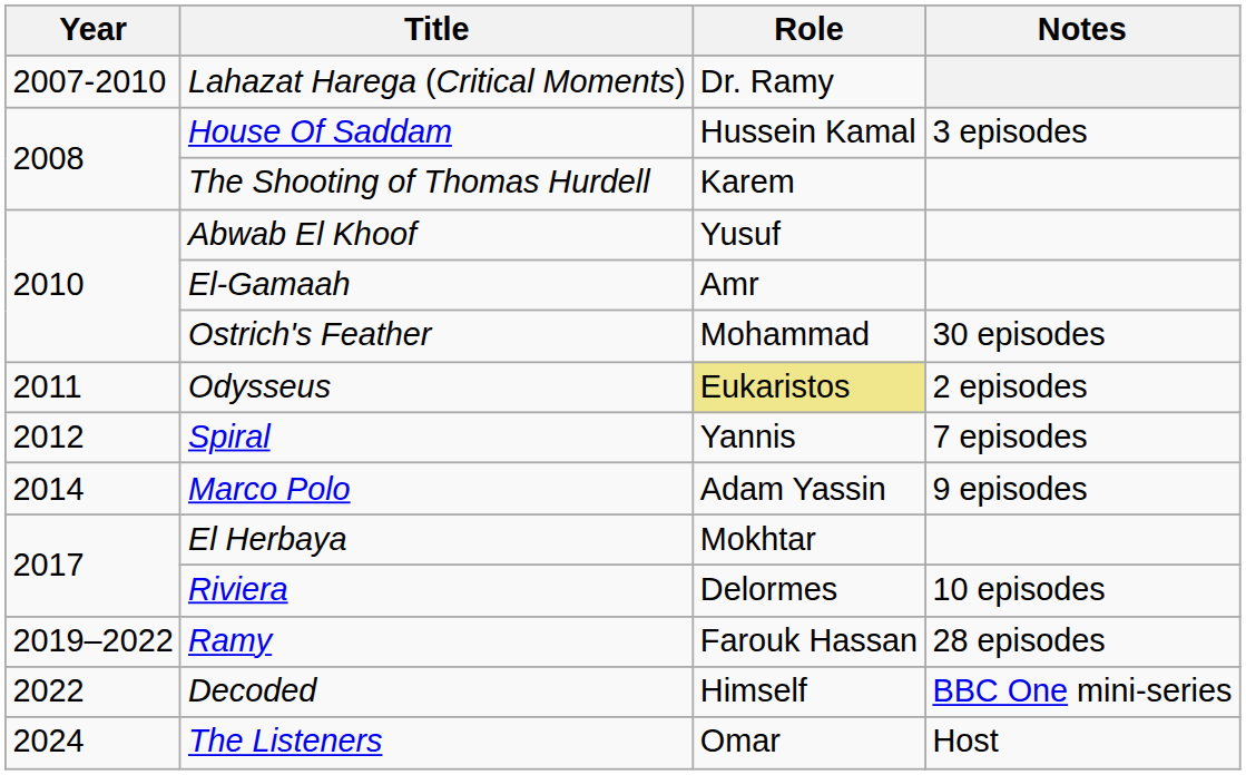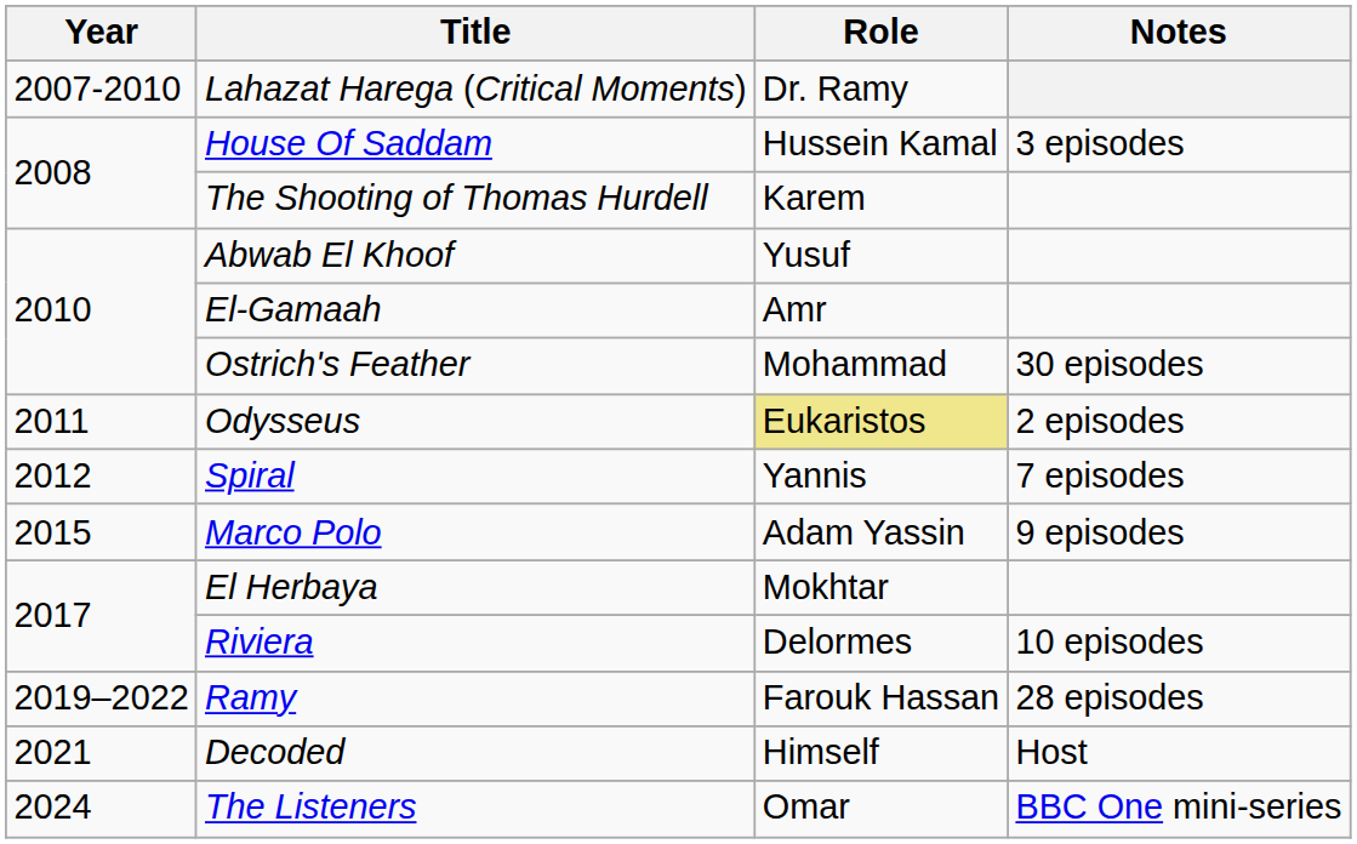 <table class="wikitable">
 <tr>
 <th>Year</th>
 <th>Title</th>
 <th>Role</th>
 <th>Notes</th>
 </tr>
 <tr>
 <td>2007-2010</td>
 <td><em>Lahazat Harega</em> (<em>Critical Moments</em>)</td>
 <td>Dr. Ramy</td>
 <th></th>
 </tr>
 <tr>
 <td rowspan=2>2008</td>
 <td><em><a href='#'>House Of Saddam</a></em></td>
 <td>Hussein Kamal</td>
 <td>3 episodes</td>
 </tr>
 <tr>
 <td><em>The Shooting of Thomas Hurdell</em></td>
 <td>Karem</td>
 <td></td>
 </tr>
 <tr>
 <td rowspan=3>2010</td>
 <td><em>Abwab El Khoof</em></td>
 <td>Yusuf</td>
 <td></td>
 </tr>
 <tr>
 <td><em>El-Gamaah</em></td>
 <td>Amr</td>
 <td></td>
 </tr>
 <tr>
 <td><em>Ostrich's Feather</em></td>
 <td>Mohammad</td>
 <td>30 episodes</td>
 </tr>
 <tr>
 <td>2011</td>
 <td><em>Odysseus</em></td>
 <td style="background: khaki;">Eukaristos</td>
 <td>2 episodes</td>
 </tr>
 <tr>
 <td>2012</td>
 <td><em><a href='#'>Spiral</a></em></td>
 <td>Yannis</td>
 <td>7 episodes</td>
 </tr>
 <tr>
-<td>2014</td>
+<td>2015</td>
 <td><em><a href='#'>Marco Polo</a></em></td>
 <td>Adam Yassin</td>
 <td>9 episodes</td>
 </tr>
 <tr>
 <td rowspan=2>2017</td>
 <td><em>El Herbaya</em></td>
 <td>Mokhtar</td>
 <td></td>
 </tr>
 <tr>
 <td><em><a href='#'>Riviera</a></em></td>
 <td>Delormes</td>
 <td>10 episodes</td>
 </tr>
 <tr>
 <td>2019–2022</td>
 <td><em><a href='#'>Ramy</a></em></td>
 <td>Farouk Hassan</td>
 <td>28 episodes</td>
 </tr>
 <tr>
-<td>2022</td>
+<td>2021</td>
 <td><em>Decoded</em></td>
 <td>Himself</td>
-<td><a href='#'>BBC One</a> mini-series</td>
+<td>Host</td>
 </tr>
 <tr>
 <td>2024</td>
 <td><em><a href='#'>The Listeners</a></em></td>
 <td>Omar</td>
-<td>Host</td>
+<td><a href='#'>BBC One</a> mini-series</td>
 </tr>
 </table>
